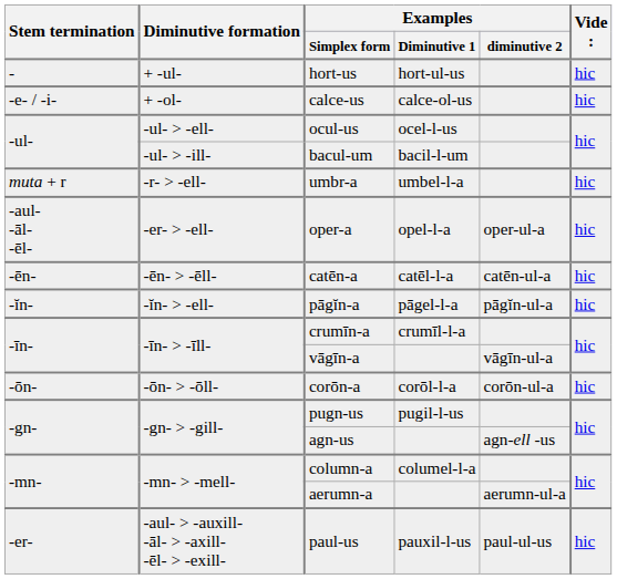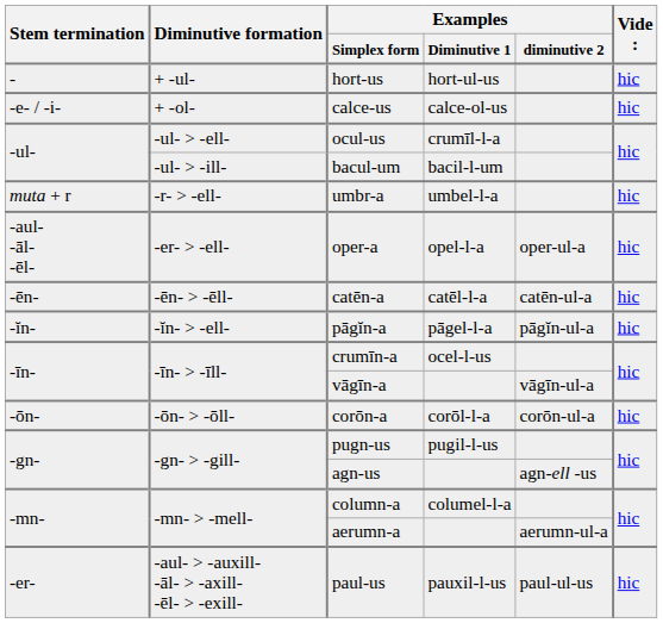 <table class="wikitable">
 <tr style="background:#ccccff;">
 <th rowspan=2 style="border-right:2px solid grey;">Stem termination</th>
 <th rowspan=2 style="border-right:2px solid grey;">Diminutive formation</th>
 <th colspan=3>Examples</th>
 <th rowspan=2 style="border-left:2px solid grey;">Vide <br> :</th>
 </tr>
 <tr style="background:#ccccff;">
 <th><small>Simplex form</small></th>
 <th><small>Diminutive 1</small></th>
 <th><small>diminutive 2</small></th>
 </tr>
 <tr style="background:#efefef; border-top:2px solid grey;">
 <td rowspan=1 style="border-right:2px solid grey;">-</td>
 <td rowspan=1 style="border-right:2px solid grey;">+ -ul-</td>
 <td>hort-us</td>
 <td>hort-ul-us</td>
 <td></td>
 <td rowspan=1 style="border-left:2px solid grey;"><a href='#'>hic</a></td>
 </tr>
 <tr style="background:#efefef; border-top:2px solid grey;">
 <td rowspan=1 style="border-right:2px solid grey;">-e- / -i-</td>
 <td rowspan=1 style="border-right:2px solid grey;">+ -ol-</td>
 <td>calce-us</td>
 <td>calce-ol-us</td>
 <td></td>
 <td rowspan=1 style="border-left:2px solid grey;"><a href='#'>hic</a></td>
 </tr>
 <tr style="background:#efefef; border-top:2px solid grey;">
 <td rowspan=2 style="border-right:2px solid grey;">-ul-</td>
 <td rowspan=1 style="border-right:2px solid grey;">-ul- > -ell-</td>
 <td>ocul-us</td>
-<td>ocel-l-us</td>
+<td>crumīl-l-a</td>
 <td></td>
 <td rowspan=2 style="border-left:2px solid grey;"><a href='#'>hic</a></td>
 </tr>
 <tr style="background:#efefef;">
 <td rowspan=1 style="border-right:2px solid grey;">-ul- > -ill-</td>
 <td>bacul-um</td>
 <td>bacil-l-um</td>
 <td></td>
 </tr>
 <tr style="background:#efefef; border-top:2px solid grey;">
 <td rowspan=1 style="border-right:2px solid grey;"><em>muta</em> + r</td>
 <td rowspan=1 style="border-right:2px solid grey;">-r- > -ell-</td>
 <td>umbr-a</td>
 <td>umbel-l-a</td>
 <td></td>
 <td rowspan=1 style="border-left:2px solid grey;"><a href='#'>hic</a></td>
 </tr>
 <tr style="background:#efefef; border-top:2px solid grey;">
 <td rowspan=1 style="border-right:2px solid grey;">-aul-<br>-āl-<br>-ēl-</td>
 <td rowspan=1 style="border-right:2px solid grey;">-er- > -ell-</td>
 <td>oper-a</td>
 <td>opel-l-a</td>
 <td>oper-ul-a</td>
 <td rowspan=1 style="border-left:2px solid grey;"><a href='#'>hic</a></td>
 </tr>
 <tr style="background:#efefef; border-top:2px solid grey;">
 <td rowspan=1 style="border-right:2px solid grey;">-ēn-</td>
 <td rowspan=1 style="border-right:2px solid grey;">-ēn- > -ēll-</td>
 <td>catēn-a</td>
 <td>catēl-l-a</td>
 <td>catēn-ul-a</td>
 <td rowspan=1 style="border-left:2px solid grey;"><a href='#'>hic</a></td>
 </tr>
 <tr style="background:#efefef; border-top:2px solid grey;">
 <td rowspan=1 style="border-right:2px solid grey;">-ĭn-</td>
 <td rowspan=1 style="border-right:2px solid grey;">-ĭn- > -ell-</td>
 <td>pāgĭn-a</td>
 <td>pāgel-l-a</td>
 <td>pāgĭn-ul-a</td>
 <td rowspan=1 style="border-left:2px solid grey;"><a href='#'>hic</a></td>
 </tr>
 <tr style="background:#efefef; border-top:2px solid grey;">
 <td rowspan=2 style="border-right:2px solid grey;">-īn-</td>
 <td rowspan=2 style="border-right:2px solid grey;">-īn- > -īll-</td>
 <td>crumīn-a</td>
-<td>crumīl-l-a</td>
+<td>ocel-l-us</td>
 <td></td>
 <td rowspan=2 style="border-left:2px solid grey;"><a href='#'>hic</a></td>
 </tr>
 <tr style="background:#efefef;">
 <td>vāgīn-a</td>
 <td></td>
 <td>vāgīn-ul-a</td>
 </tr>
 <tr style="background:#efefef; border-top:2px solid grey;">
 <td rowspan=1 style="border-right:2px solid grey;">-ōn-</td>
 <td rowspan=1 style="border-right:2px solid grey;">-ōn- > -ōll-</td>
 <td>corōn-a</td>
 <td>corōl-l-a</td>
 <td>corōn-ul-a</td>
 <td rowspan=1 style="border-left:2px solid grey;"><a href='#'>hic</a></td>
 </tr>
 <tr style="background:#efefef; border-top:2px solid grey;">
 <td rowspan=2 style="border-right:2px solid grey;">-gn-</td>
 <td rowspan=2 style="border-right:2px solid grey;">-gn- > -gill-</td>
 <td>pugn-us</td>
 <td>pugil-l-us</td>
 <td></td>
 <td rowspan=2 style="border-left:2px solid grey;"><a href='#'>hic</a></td>
 </tr>
 <tr style="background:#efefef;">
 <td>agn-us</td>
 <td></td>
 <td>agn-<em>ell</em> -us</td>
 </tr>
 <tr style="background:#efefef; border-top:2px solid grey;">
 <td rowspan=2 style="border-right:2px solid grey;">-mn-</td>
 <td rowspan=2 style="border-right:2px solid grey;">-mn- > -mell-</td>
 <td>column-a</td>
 <td>columel-l-a</td>
 <td></td>
 <td rowspan=2 style="border-left:2px solid grey;"><a href='#'>hic</a></td>
 </tr>
 <tr style="background:#efefef;">
 <td>aerumn-a</td>
 <td></td>
 <td>aerumn-ul-a</td>
 </tr>
 <tr style="background:#efefef; border-top:2px solid grey;">
 <td rowspan=1 style="border-right:2px solid grey;">-er-</td>
 <td rowspan=1 style="border-right:2px solid grey;">-aul- > -auxill-<br>-āl- > -axill-<br>-ēl- > -exill-</td>
 <td>paul-us</td>
 <td>pauxil-l-us</td>
 <td>paul-ul-us</td>
 <td rowspan=1 style="border-left:2px solid grey;"><a href='#'>hic</a></td>
 </tr>
 </table>
